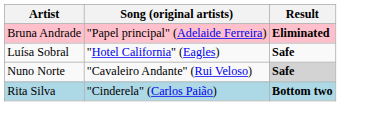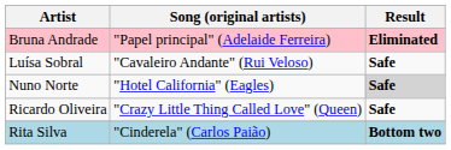 <table class=wikitable>
 <tr>
 <th>Artist</th>
 <th>Song (original artists)</th>
 <th>Result</th>
 </tr>
 <tr style="background:pink;">
 <td>Bruna Andrade</td>
 <td>"Papel principal" (<a href='#'>Adelaide Ferreira</a>)</td>
 <td><strong>Eliminated</strong></td>
 </tr>
 <tr>
 <td>Luísa Sobral</td>
-<td>"<a href='#'>Hotel California</a>" (<a href='#'>Eagles</a>)</td>
+<td>"Cavaleiro Andante" (<a href='#'>Rui Veloso</a>)</td>
 <td><strong>Safe</strong></td>
 </tr>
 <tr>
 <td>Nuno Norte</td>
-<td>"Cavaleiro Andante" (<a href='#'>Rui Veloso</a>)</td>
+<td>"<a href='#'>Hotel California</a>" (<a href='#'>Eagles</a>)</td>
 <td style="background: lightgrey;"><strong>Safe</strong></td>
+</tr>
+<tr>
+<td>Ricardo Oliveira</td>
+<td>"<a href='#'>Crazy Little Thing Called Love</a>" (<a href='#'>Queen</a>)</td>
+<td><strong>Safe</strong></td>
 </tr>
 <tr style="background:lightblue;">
 <td>Rita Silva</td>
 <td>"Cinderela" (<a href='#'>Carlos Paião</a>)</td>
 <td><strong>Bottom two</strong></td>
 </tr>
 </table>
